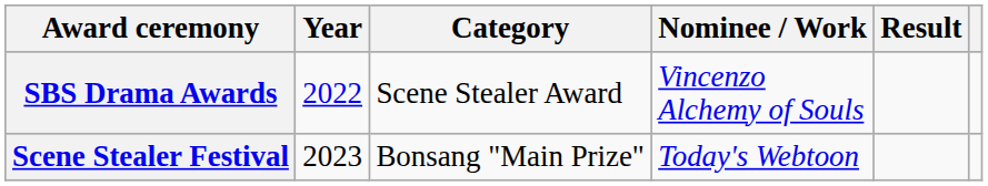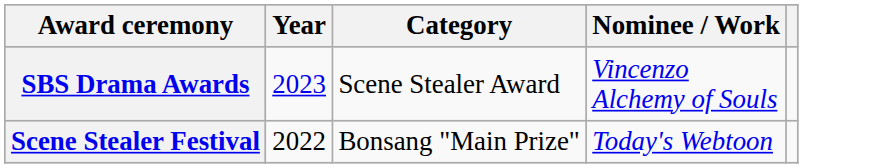 <table class="wikitable plainrowheaders sortable">
 <tr>
 <th scope="col">Award ceremony</th>
 <th scope="col">Year</th>
 <th scope="col">Category</th>
 <th scope="col">Nominee / Work</th>
-<th scope="col">Result</th>
 <th scope="col" class="unsortable"></th>
 </tr>
 <tr>
 <th scope="row"><a href='#'>SBS Drama Awards</a></th>
-<td><a href='#'>2022</a></td>
+<td><a href='#'>2023</a></td>
 <td>Scene Stealer Award</td>
 <td><em><a href='#'>Vincenzo</a></em><br><em><a href='#'>Alchemy of Souls</a></em></td>
-<td></td>
 <td style="text-align:center"></td>
 </tr>
 <tr>
 <th scope="row"><a href='#'>Scene Stealer Festival</a></th>
-<td>2023</td>
+<td>2022</td>
 <td>Bonsang "Main Prize"</td>
 <td><em><a href='#'>Today's Webtoon</a></em></td>
-<td></td>
 <td style="text-align:center"></td>
 </tr>
 </table>
